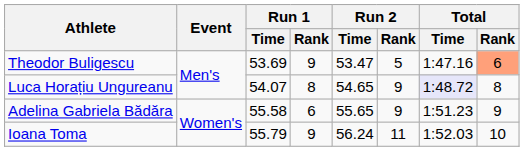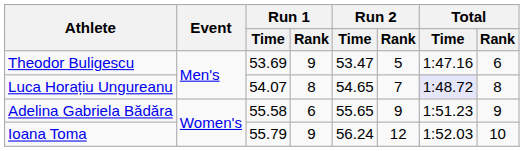 <table class="wikitable" style="font-size:90%">
 <tr>
 <th rowspan="2">Athlete</th>
 <th rowspan="2">Event</th>
 <th colspan="2">Run 1</th>
 <th colspan="2">Run 2</th>
 <th colspan="2">Total</th>
 </tr>
 <tr style="font-size:95%">
 <th>Time</th>
 <th>Rank</th>
 <th>Time</th>
 <th>Rank</th>
 <th>Time</th>
 <th>Rank</th>
 </tr>
 <tr align=center>
 <td align=left><a href='#'>Theodor Buligescu</a></td>
 <td align=left rowspan=2><a href='#'>Men's</a></td>
 <td>53.69</td>
 <td>9</td>
 <td>53.47</td>
 <td>5</td>
 <td>1:47.16</td>
-<td style="background: lightsalmon;">6</td>
+<td>6</td>
 </tr>
 <tr align=center>
 <td align=left><a href='#'>Luca Horațiu Ungureanu</a></td>
 <td>54.07</td>
 <td>8</td>
 <td>54.65</td>
-<td>9</td>
+<td>7</td>
 <td style="background: lavender;">1:48.72</td>
 <td>8</td>
 </tr>
 <tr align=center>
 <td align=left><a href='#'>Adelina Gabriela Bădăra</a></td>
 <td align=left rowspan=2><a href='#'>Women's</a></td>
 <td>55.58</td>
 <td>6</td>
 <td>55.65</td>
 <td>9</td>
 <td>1:51.23</td>
 <td>9</td>
 </tr>
 <tr align=center>
 <td align=left><a href='#'>Ioana Toma</a></td>
 <td>55.79</td>
 <td>9</td>
 <td>56.24</td>
-<td>11</td>
+<td>12</td>
 <td>1:52.03</td>
 <td>10</td>
 </tr>
 </table>
